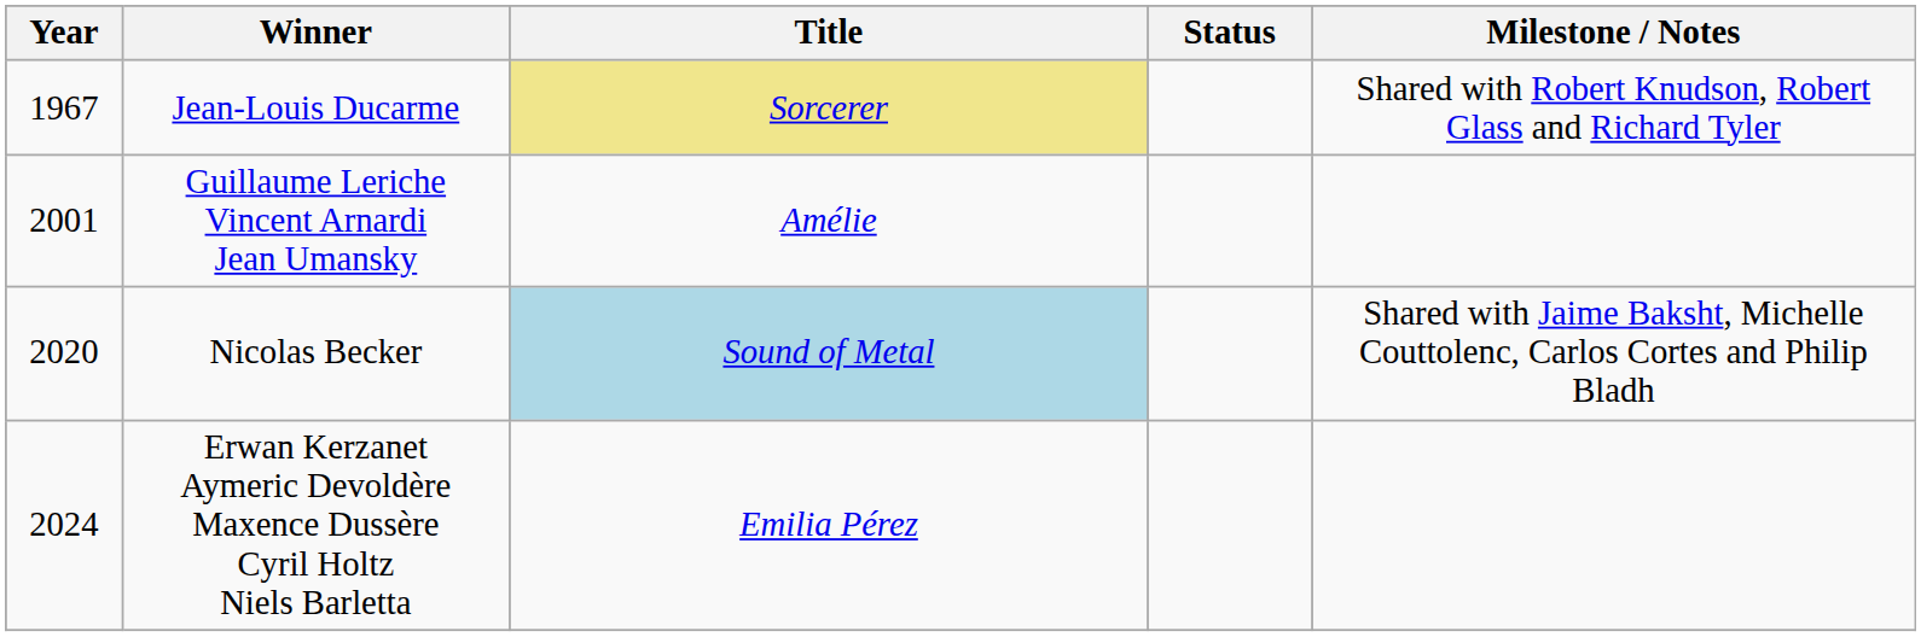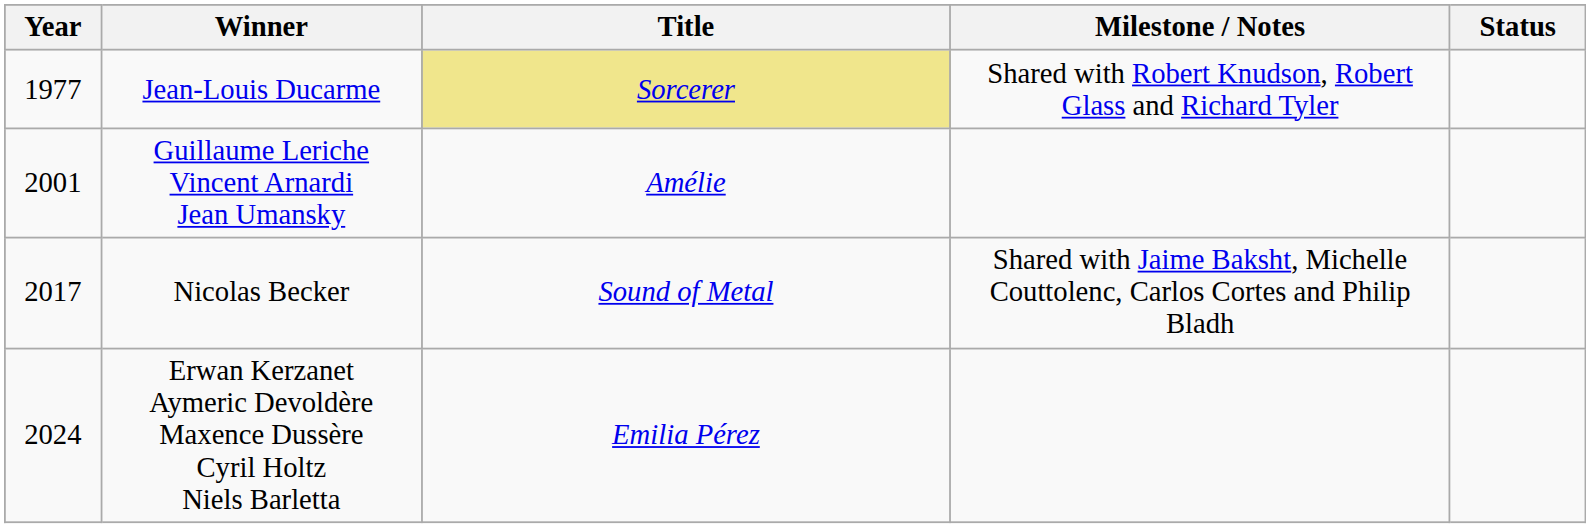 <table class="wikitable" style="text-align: center" width="100%" cellpadding="5">
 <tr>
 <th width="50">Year</th>
 <th width="200">Winner</th>
 <th width="350">Title</th>
+<th width="325">Milestone / Notes</th>
 <th width="75">Status</th>
-<th width="325">Milestone / Notes</th>
 </tr>
 <tr>
-<td>1967</td>
+<td>1977</td>
 <td><a href='#'>Jean-Louis Ducarme</a></td>
 <td style="background: khaki;"><em><a href='#'>Sorcerer</a></em></td>
+<td>Shared with <a href='#'>Robert Knudson</a>, <a href='#'>Robert Glass</a> and <a href='#'>Richard Tyler</a></td>
 <td></td>
-<td>Shared with <a href='#'>Robert Knudson</a>, <a href='#'>Robert Glass</a> and <a href='#'>Richard Tyler</a></td>
 </tr>
 <tr>
 <td align="center">2001</td>
 <td><a href='#'>Guillaume Leriche</a><br><a href='#'>Vincent Arnardi</a><br><a href='#'>Jean Umansky</a></td>
 <td><em><a href='#'>Amélie</a></em></td>
 <td></td>
 <td></td>
 </tr>
 <tr>
-<td>2020</td>
+<td>2017</td>
 <td>Nicolas Becker</td>
-<td style="background: lightblue;"><em><a href='#'>Sound of Metal</a></em></td>
+<td><em><a href='#'>Sound of Metal</a></em></td>
+<td>Shared with <a href='#'>Jaime Baksht</a>, Michelle Couttolenc, Carlos Cortes and Philip Bladh</td>
 <td></td>
-<td>Shared with <a href='#'>Jaime Baksht</a>, Michelle Couttolenc, Carlos Cortes and Philip Bladh</td>
 </tr>
 <tr>
 <td>2024</td>
 <td>Erwan Kerzanet<br>Aymeric Devoldère<br>Maxence Dussère<br>Cyril Holtz<br>Niels Barletta</td>
 <td><em><a href='#'>Emilia Pérez</a></em></td>
 <td></td>
 <td></td>
 </tr>
 </table>
